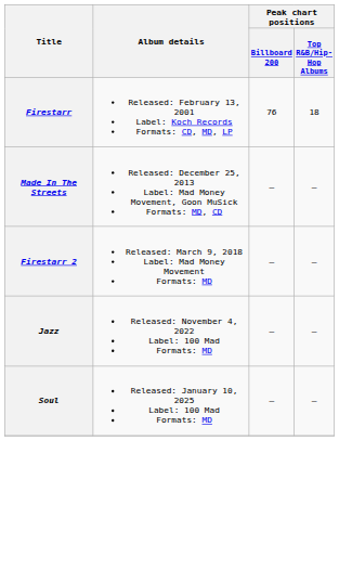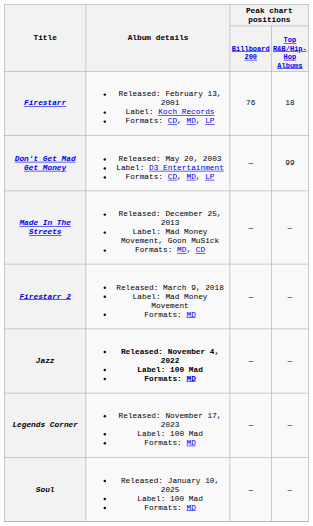 <table class="wikitable plainrowheaders" style="text-align:center;">
 <tr>
 <th scope="col" rowspan="2" style="width:10em;">Title</th>
 <th scope="col" rowspan="2" style="width:18em;">Album details</th>
 <th scope="col" colspan="2">Peak chart positions</th>
 </tr>
 <tr>
 <th style="width:3em;font-size:90%;"><br><a href='#'>Billboard 200</a></th>
 <th style="width:3em;font-size:90%;"><br><a href='#'>Top R&B/Hip-Hop Albums</a></th>
 </tr>
 <tr>
 <th scope="row"><em><a href='#'>Firestarr</a></em></th>
 <td><br><ul><li>Released: February 13, 2001</li><li>Label: <a href='#'>Koch Records</a></li><li>Formats: <a href='#'>CD</a>, <a href='#'>MD</a>, <a href='#'>LP</a></li></ul></td>
 <td>76</td>
 <td>18</td>
 </tr>
 <tr>
+<th scope="row"><em><a href='#'>Don't Get Mad Get Money</a></em></th>
+<td><br><ul><li>Released: May 20, 2003</li><li>Label: <a href='#'>D3 Entertainment</a></li><li>Formats: <a href='#'>CD</a>, <a href='#'>MD</a>, <a href='#'>LP</a></li></ul></td>
+<td>—</td>
+<td>99</td>
+</tr>
+<tr>
 <th scope="row"><em><a href='#'>Made In The Streets</a></em></th>
 <td><br><ul><li>Released: December 25, 2013</li><li>Label: Mad Money Movement, Goon MuSick</li><li>Formats: <a href='#'>MD</a>, <a href='#'>CD</a></li></ul></td>
 <td>—</td>
 <td>—</td>
 </tr>
 <tr>
 <th scope="row"><em><a href='#'>Firestarr 2</a></em></th>
 <td><br><ul><li>Released: March 9, 2018</li><li>Label: Mad Money Movement</li><li>Formats: <a href='#'>MD</a></li></ul></td>
 <td>—</td>
 <td>—</td>
 </tr>
 <tr>
 <th scope="row"><em>Jazz</em></th>
-<td><br><ul><li>Released: November 4, 2022</li><li>Label: 100 Mad</li><li>Formats: <a href='#'>MD</a></li></ul></td>
+<td><strong><br><ul><li>Released: November 4, 2022</li><li>Label: 100 Mad</li><li>Formats: <a href='#'>MD</a></li></ul></strong></td>
+<td>—</td>
+<td>—</td>
+</tr>
+<tr>
+<th scope="row"><em>Legends Corner</em></th>
+<td><br><ul><li>Released: November 17, 2023</li><li>Label: 100 Mad</li><li>Formats: <a href='#'>MD</a></li></ul></td>
 <td>—</td>
 <td>—</td>
 </tr>
 <tr>
 <th scope="row"><em>Soul</em></th>
 <td><br><ul><li>Released: January 10, 2025</li><li>Label: 100 Mad</li><li>Formats: <a href='#'>MD</a></li></ul></td>
 <td>—</td>
 <td>—</td>
 </tr>
 <tr>
 </tr>
 </table>
